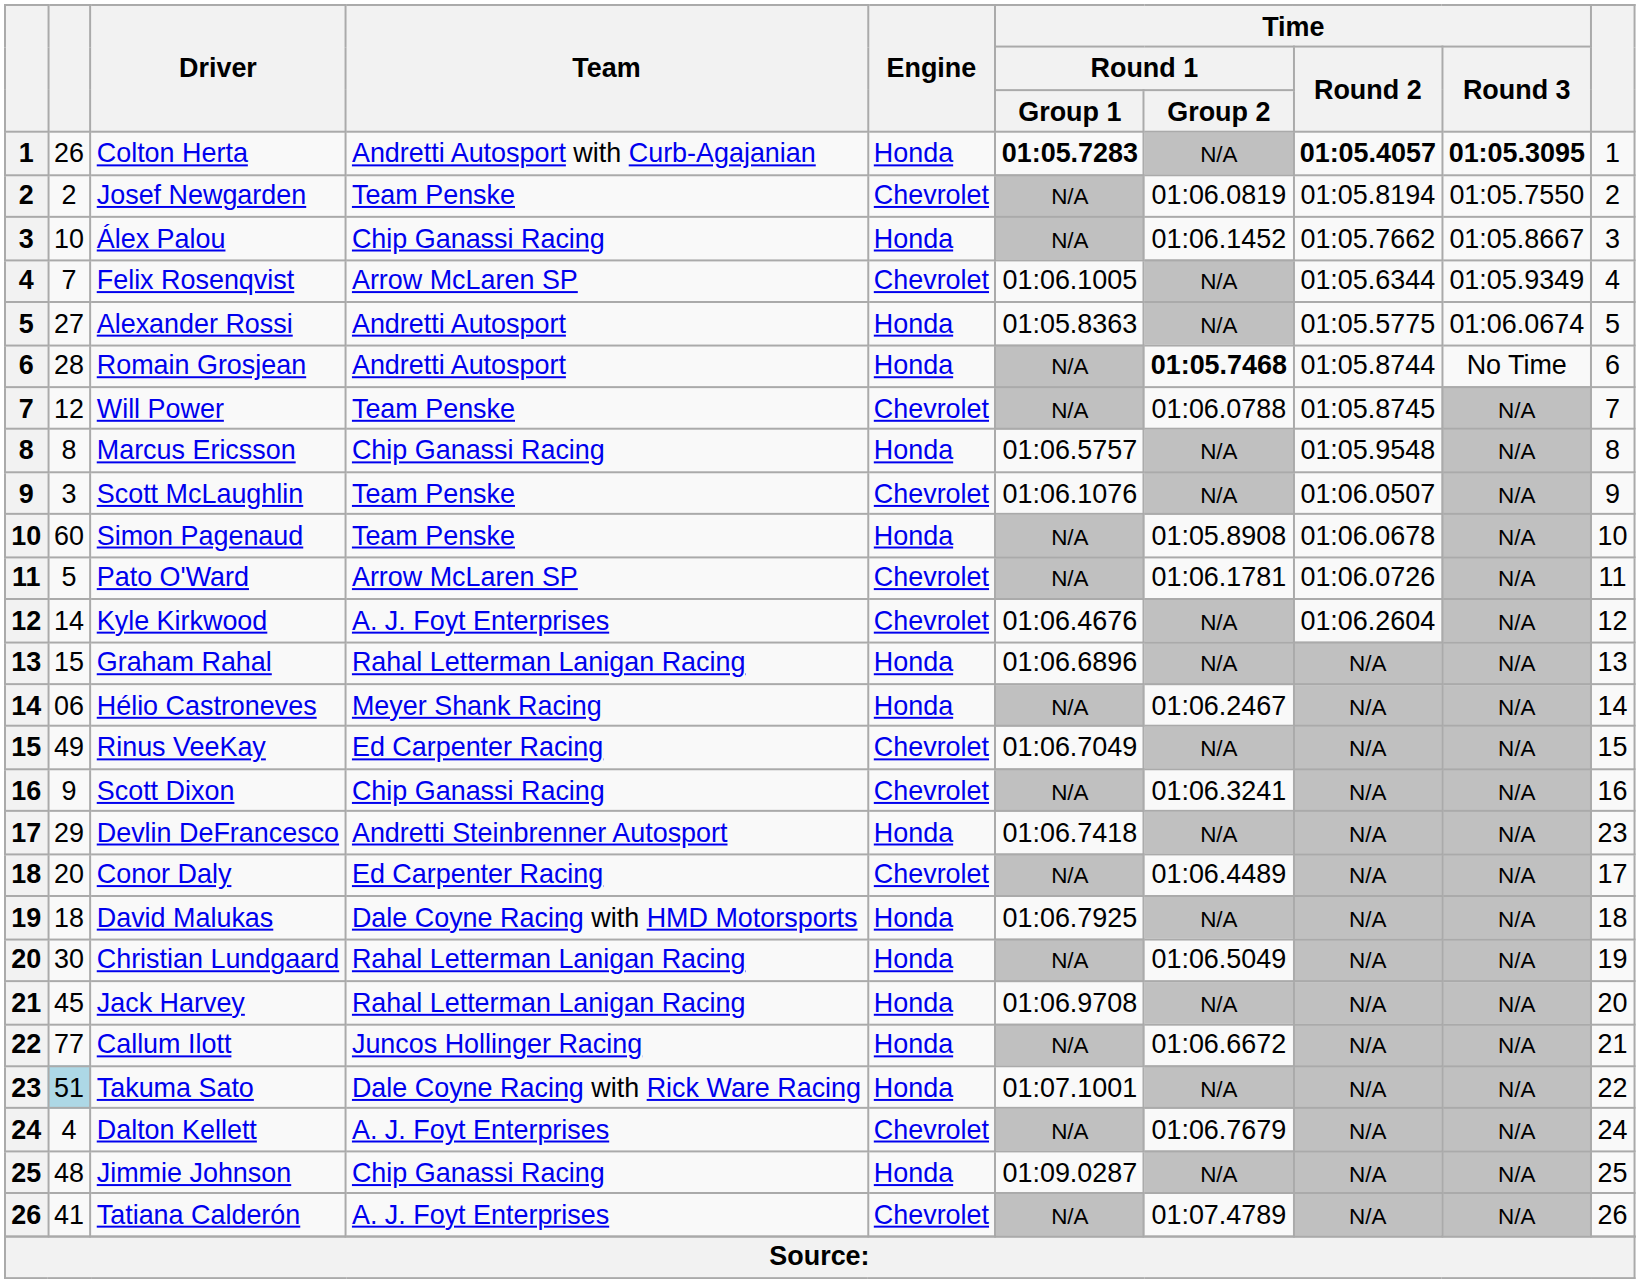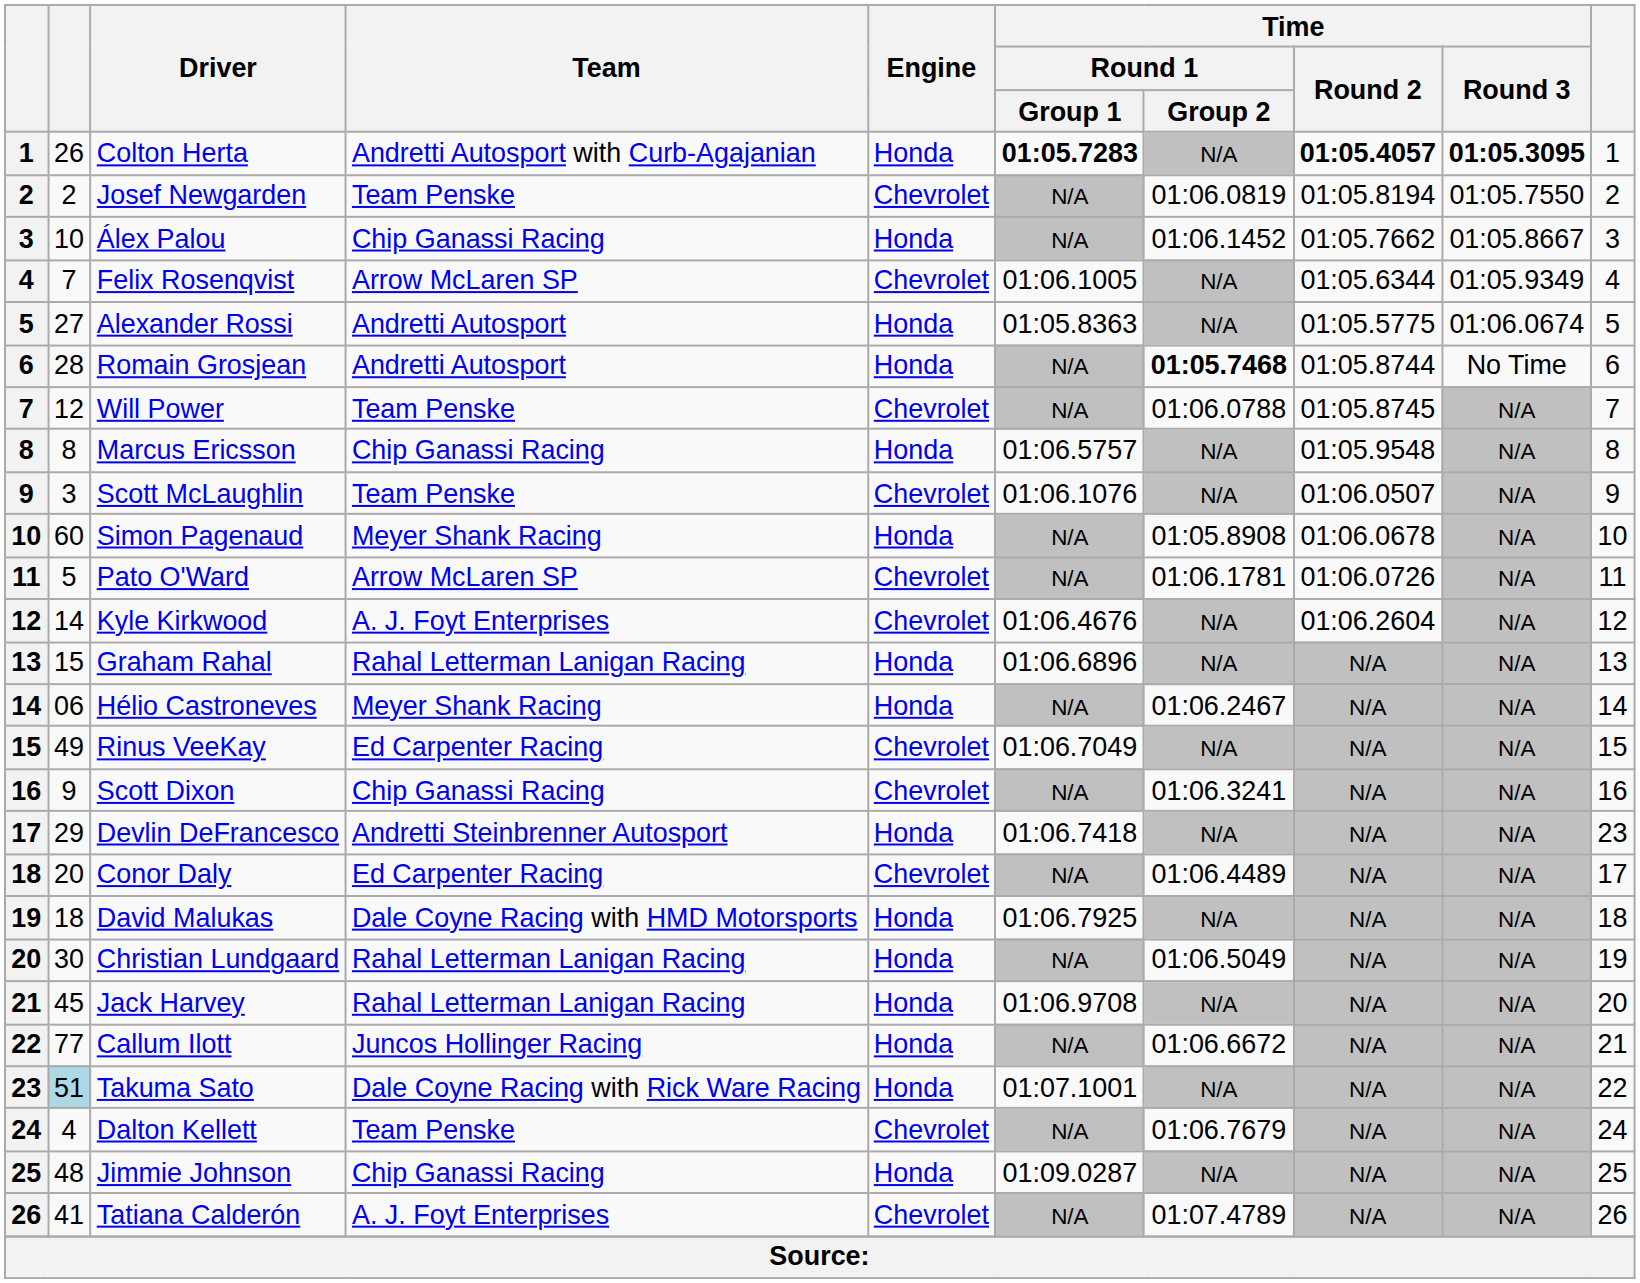 <table class="wikitable sortable" style="font-size: 85%;">
 <tr>
 <th rowspan="3"></th>
 <th rowspan="3"></th>
 <th rowspan="3">Driver</th>
 <th rowspan="3">Team</th>
 <th rowspan="3">Engine</th>
 <th colspan="4">Time</th>
 <th rowspan="3"></th>
 </tr>
 <tr>
 <th scope="col" colspan="2">Round 1</th>
 <th scope="col" rowspan="2">Round 2</th>
 <th scope="col" rowspan="2">Round 3</th>
 </tr>
 <tr>
 <th scope="col">Group 1</th>
 <th scope="col">Group 2</th>
 </tr>
 <tr>
 <th>1</th>
 <td align="center">26</td>
 <td> <a href='#'>Colton Herta</a> <strong></strong></td>
 <td><a href='#'>Andretti Autosport</a> with <a href='#'>Curb-Agajanian</a></td>
 <td><a href='#'>Honda</a></td>
 <td align="center"><strong>01:05.7283</strong></td>
 <td style="background: silver" align="center" data-sort-value="1"><small>N/A</small></td>
 <td align="center"><strong>01:05.4057</strong></td>
 <td align="center"><strong>01:05.3095</strong></td>
 <td align="center">1</td>
 </tr>
 <tr>
 <th>2</th>
 <td align="center">2</td>
 <td> <a href='#'>Josef Newgarden</a></td>
 <td><a href='#'>Team Penske</a></td>
 <td><a href='#'>Chevrolet</a></td>
 <td style="background: silver" align="center" data-sort-value="2"><small>N/A</small></td>
 <td align="center">01:06.0819</td>
 <td align="center">01:05.8194</td>
 <td align="center">01:05.7550</td>
 <td align="center">2</td>
 </tr>
 <tr>
 <th>3</th>
 <td align="center">10</td>
 <td> <a href='#'>Álex Palou</a></td>
 <td><a href='#'>Chip Ganassi Racing</a></td>
 <td><a href='#'>Honda</a></td>
 <td style="background: silver" align="center" data-sort-value="3"><small>N/A</small></td>
 <td align="center">01:06.1452</td>
 <td align="center">01:05.7662</td>
 <td align="center">01:05.8667</td>
 <td align="center">3</td>
 </tr>
 <tr>
 <th>4</th>
 <td align="center">7</td>
 <td> <a href='#'>Felix Rosenqvist</a></td>
 <td><a href='#'>Arrow McLaren SP</a></td>
 <td><a href='#'>Chevrolet</a></td>
 <td align="center">01:06.1005</td>
 <td style="background: silver" align="center" data-sort-value="4"><small>N/A</small></td>
 <td align="center">01:05.6344</td>
 <td align="center">01:05.9349</td>
 <td align="center">4</td>
 </tr>
 <tr>
 <th>5</th>
 <td align="center">27</td>
 <td> <a href='#'>Alexander Rossi</a> <strong></strong></td>
 <td><a href='#'>Andretti Autosport</a></td>
 <td><a href='#'>Honda</a></td>
 <td align="center">01:05.8363</td>
 <td style="background: silver" align="center" data-sort-value="5"><small>N/A</small></td>
 <td align="center">01:05.5775</td>
 <td align="center">01:06.0674</td>
 <td align="center">5</td>
 </tr>
 <tr>
 <th>6</th>
 <td align="center">28</td>
 <td> <a href='#'>Romain Grosjean</a></td>
 <td><a href='#'>Andretti Autosport</a></td>
 <td><a href='#'>Honda</a></td>
 <td style="background: silver" align="center" data-sort-value="6"><small>N/A</small></td>
 <td align="center"><strong>01:05.7468</strong></td>
 <td align="center">01:05.8744</td>
 <td align="center">No Time</td>
 <td align="center">6</td>
 </tr>
 <tr>
 <th>7</th>
 <td align="center">12</td>
 <td> <a href='#'>Will Power</a> <strong></strong></td>
 <td><a href='#'>Team Penske</a></td>
 <td><a href='#'>Chevrolet</a></td>
 <td style="background: silver" align="center" data-sort-value="7"><small>N/A</small></td>
 <td align="center">01:06.0788</td>
 <td align="center">01:05.8745</td>
 <td style="background: silver" align="center" data-sort-value="7"><small>N/A</small></td>
 <td align="center">7</td>
 </tr>
 <tr>
 <th>8</th>
 <td align="center">8</td>
 <td> <a href='#'>Marcus Ericsson</a></td>
 <td><a href='#'>Chip Ganassi Racing</a></td>
 <td><a href='#'>Honda</a></td>
 <td align="center">01:06.5757</td>
 <td style="background: silver" align="center" data-sort-value="8"><small>N/A</small></td>
 <td align="center">01:05.9548</td>
 <td style="background: silver" align="center" data-sort-value="8"><small>N/A</small></td>
 <td align="center">8</td>
 </tr>
 <tr>
 <th>9</th>
 <td align="center">3</td>
 <td> <a href='#'>Scott McLaughlin</a></td>
 <td><a href='#'>Team Penske</a></td>
 <td><a href='#'>Chevrolet</a></td>
 <td align="center">01:06.1076</td>
 <td style="background: silver" align="center" data-sort-value="9"><small>N/A</small></td>
 <td align="center">01:06.0507</td>
 <td style="background: silver" align="center" data-sort-value="9"><small>N/A</small></td>
 <td align="center">9</td>
 </tr>
 <tr>
 <th>10</th>
 <td align="center">60</td>
 <td> <a href='#'>Simon Pagenaud</a> <strong></strong></td>
-<td><a href='#'>Team Penske</a></td>
+<td><a href='#'>Meyer Shank Racing</a></td>
 <td><a href='#'>Honda</a></td>
 <td style="background: silver" align="center" data-sort-value="10"><small>N/A</small></td>
 <td align="center">01:05.8908</td>
 <td align="center">01:06.0678</td>
 <td style="background: silver" align="center" data-sort-value="10"><small>N/A</small></td>
 <td align="center">10</td>
 </tr>
 <tr>
 <th>11</th>
 <td align="center">5</td>
 <td> <a href='#'>Pato O'Ward</a></td>
 <td><a href='#'>Arrow McLaren SP</a></td>
 <td><a href='#'>Chevrolet</a></td>
 <td style="background: silver" align="center" data-sort-value="11"><small>N/A</small></td>
 <td align="center">01:06.1781</td>
 <td align="center">01:06.0726</td>
 <td style="background: silver" align="center" data-sort-value="11"><small>N/A</small></td>
 <td align="center">11</td>
 </tr>
 <tr>
 <th>12</th>
 <td align="center">14</td>
 <td> <a href='#'>Kyle Kirkwood</a> <strong></strong></td>
 <td><a href='#'>A. J. Foyt Enterprises</a></td>
 <td><a href='#'>Chevrolet</a></td>
 <td align="center">01:06.4676</td>
 <td style="background: silver" align="center" data-sort-value="12"><small>N/A</small></td>
 <td align="center">01:06.2604</td>
 <td style="background: silver" align="center" data-sort-value="12"><small>N/A</small></td>
 <td align="center">12</td>
 </tr>
 <tr>
 <th>13</th>
 <td align="center">15</td>
 <td> <a href='#'>Graham Rahal</a></td>
 <td><a href='#'>Rahal Letterman Lanigan Racing</a></td>
 <td><a href='#'>Honda</a></td>
 <td align="center">01:06.6896</td>
 <td style="background: silver" align="center" data-sort-value="13"><small>N/A</small></td>
 <td style="background: silver" align="center" data-sort-value="13"><small>N/A</small></td>
 <td style="background: silver" align="center" data-sort-value="13"><small>N/A</small></td>
 <td align="center">13</td>
 </tr>
 <tr>
 <th>14</th>
 <td align="center">06</td>
 <td> <a href='#'>Hélio Castroneves</a> <strong></strong></td>
 <td><a href='#'>Meyer Shank Racing</a></td>
 <td><a href='#'>Honda</a></td>
 <td style="background: silver" align="center" data-sort-value="14"><small>N/A</small></td>
 <td align="center">01:06.2467</td>
 <td style="background: silver" align="center" data-sort-value="14"><small>N/A</small></td>
 <td style="background: silver" align="center" data-sort-value="14"><small>N/A</small></td>
 <td align="center">14</td>
 </tr>
 <tr>
 <th>15</th>
 <td align="center">49</td>
 <td> <a href='#'>Rinus VeeKay</a></td>
 <td><a href='#'>Ed Carpenter Racing</a></td>
 <td><a href='#'>Chevrolet</a></td>
 <td align="center">01:06.7049</td>
 <td style="background: silver" align="center" data-sort-value="15"><small>N/A</small></td>
 <td style="background: silver" align="center" data-sort-value="15"><small>N/A</small></td>
 <td style="background: silver" align="center" data-sort-value="15"><small>N/A</small></td>
 <td align="center">15</td>
 </tr>
 <tr>
 <th>16</th>
 <td align="center">9</td>
 <td> <a href='#'>Scott Dixon</a> <strong></strong></td>
 <td><a href='#'>Chip Ganassi Racing</a></td>
 <td><a href='#'>Chevrolet</a></td>
 <td style="background: silver" align="center" data-sort-value="16"><small>N/A</small></td>
 <td align="center">01:06.3241</td>
 <td style="background: silver" align="center" data-sort-value="16"><small>N/A</small></td>
 <td style="background: silver" align="center" data-sort-value="16"><small>N/A</small></td>
 <td align="center">16</td>
 </tr>
 <tr>
 <th>17</th>
 <td align="center">29</td>
 <td> <a href='#'>Devlin DeFrancesco</a> <strong></strong></td>
 <td><a href='#'>Andretti Steinbrenner Autosport</a></td>
 <td><a href='#'>Honda</a></td>
 <td align="center">01:06.7418</td>
 <td style="background: silver" align="center" data-sort-value="17"><small>N/A</small></td>
 <td style="background: silver" align="center" data-sort-value="17"><small>N/A</small></td>
 <td style="background: silver" align="center" data-sort-value="17"><small>N/A</small></td>
 <td align="center">23</td>
 </tr>
 <tr>
 <th>18</th>
 <td align="center">20</td>
 <td> <a href='#'>Conor Daly</a></td>
 <td><a href='#'>Ed Carpenter Racing</a></td>
 <td><a href='#'>Chevrolet</a></td>
 <td style="background: silver" align="center" data-sort-value="18"><small>N/A</small></td>
 <td align="center">01:06.4489</td>
 <td style="background: silver" align="center" data-sort-value="18"><small>N/A</small></td>
 <td style="background: silver" align="center" data-sort-value="18"><small>N/A</small></td>
 <td align="center">17</td>
 </tr>
 <tr>
 <th>19</th>
 <td align="center">18</td>
 <td> <a href='#'>David Malukas</a> <strong></strong></td>
 <td><a href='#'>Dale Coyne Racing</a> with <a href='#'>HMD Motorsports</a></td>
 <td><a href='#'>Honda</a></td>
 <td align="center">01:06.7925</td>
 <td style="background: silver" align="center" data-sort-value="19"><small>N/A</small></td>
 <td style="background: silver" align="center" data-sort-value="19"><small>N/A</small></td>
 <td style="background: silver" align="center" data-sort-value="19"><small>N/A</small></td>
 <td align="center">18</td>
 </tr>
 <tr>
 <th>20</th>
 <td align="center">30</td>
 <td> <a href='#'>Christian Lundgaard</a> <strong></strong></td>
 <td><a href='#'>Rahal Letterman Lanigan Racing</a></td>
 <td><a href='#'>Honda</a></td>
 <td style="background: silver" align="center" data-sort-value="20"><small>N/A</small></td>
 <td align="center">01:06.5049</td>
 <td style="background: silver" align="center" data-sort-value="20"><small>N/A</small></td>
 <td style="background: silver" align="center" data-sort-value="20"><small>N/A</small></td>
 <td align="center">19</td>
 </tr>
 <tr>
 <th>21</th>
 <td align="center">45</td>
 <td> <a href='#'>Jack Harvey</a></td>
 <td><a href='#'>Rahal Letterman Lanigan Racing</a></td>
 <td><a href='#'>Honda</a></td>
 <td align="center">01:06.9708</td>
 <td style="background: silver" align="center" data-sort-value="21"><small>N/A</small></td>
 <td style="background: silver" align="center" data-sort-value="21"><small>N/A</small></td>
 <td style="background: silver" align="center" data-sort-value="21"><small>N/A</small></td>
 <td align="center">20</td>
 </tr>
 <tr>
 <th>22</th>
 <td align="center">77</td>
 <td> <a href='#'>Callum Ilott</a> <strong></strong></td>
 <td><a href='#'>Juncos Hollinger Racing</a></td>
 <td><a href='#'>Honda</a></td>
 <td style="background: silver" align="center" data-sort-value="22"><small>N/A</small></td>
 <td align="center">01:06.6672</td>
 <td style="background: silver" align="center" data-sort-value="22"><small>N/A</small></td>
 <td style="background: silver" align="center" data-sort-value="22"><small>N/A</small></td>
 <td align="center">21</td>
 </tr>
 <tr>
 <th>23</th>
 <td align="center" style="background: lightblue;">51</td>
 <td> <a href='#'>Takuma Sato</a> <strong></strong></td>
 <td><a href='#'>Dale Coyne Racing</a> with <a href='#'>Rick Ware Racing</a></td>
 <td><a href='#'>Honda</a></td>
 <td align="center">01:07.1001</td>
 <td style="background: silver" align="center" data-sort-value="23"><small>N/A</small></td>
 <td style="background: silver" align="center" data-sort-value="23"><small>N/A</small></td>
 <td style="background: silver" align="center" data-sort-value="23"><small>N/A</small></td>
 <td align="center">22</td>
 </tr>
 <tr>
 <th>24</th>
 <td align="center">4</td>
 <td> <a href='#'>Dalton Kellett</a></td>
-<td><a href='#'>A. J. Foyt Enterprises</a></td>
+<td><a href='#'>Team Penske</a></td>
 <td><a href='#'>Chevrolet</a></td>
 <td style="background: silver" align="center" data-sort-value="24"><small>N/A</small></td>
 <td align="center">01:06.7679</td>
 <td style="background: silver" align="center" data-sort-value="24"><small>N/A</small></td>
 <td style="background: silver" align="center" data-sort-value="24"><small>N/A</small></td>
 <td align="center">24</td>
 </tr>
 <tr>
 <th>25</th>
 <td align="center">48</td>
 <td> <a href='#'>Jimmie Johnson</a></td>
 <td><a href='#'>Chip Ganassi Racing</a></td>
 <td><a href='#'>Honda</a></td>
 <td align="center">01:09.0287</td>
 <td style="background: silver" align="center" data-sort-value="25"><small>N/A</small></td>
 <td style="background: silver" align="center" data-sort-value="25"><small>N/A</small></td>
 <td style="background: silver" align="center" data-sort-value="25"><small>N/A</small></td>
 <td align="center">25</td>
 </tr>
 <tr>
 <th>26</th>
 <td align="center">41</td>
 <td> <a href='#'>Tatiana Calderón</a> <strong></strong></td>
 <td><a href='#'>A. J. Foyt Enterprises</a></td>
 <td><a href='#'>Chevrolet</a></td>
 <td style="background: silver" align="center" data-sort-value="26"><small>N/A</small></td>
 <td align="center">01:07.4789</td>
 <td style="background: silver" align="center" data-sort-value="26"><small>N/A</small></td>
 <td style="background: silver" align="center" data-sort-value="26"><small>N/A</small></td>
 <td align="center">26</td>
 </tr>
 <tr>
 </tr>
 <tr class="sortbottom">
 <th colspan="10">Source:</th>
 </tr>
 </table>
